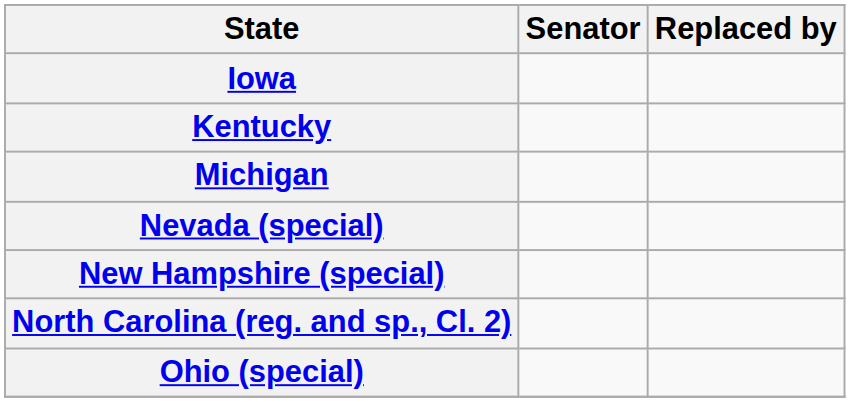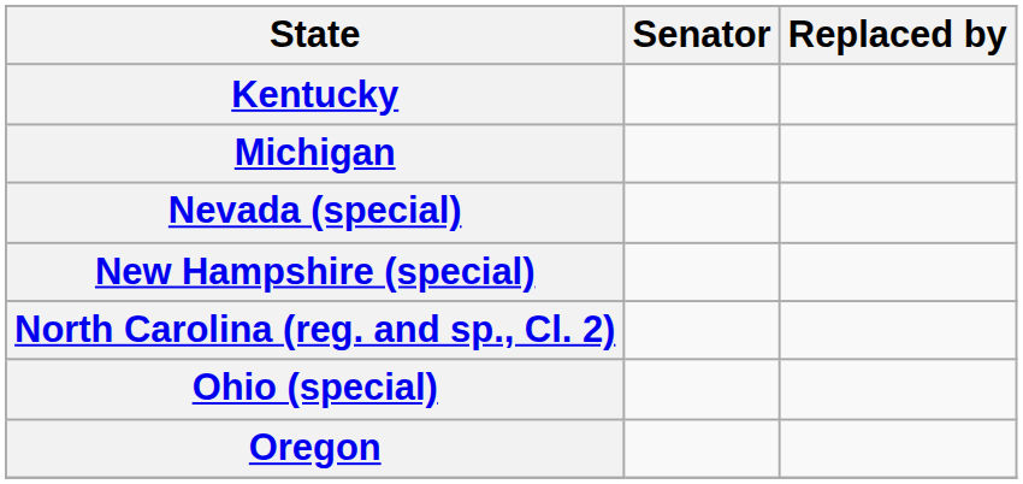 <table class="wikitable sortable plainrowheaders">
 <tr>
 <th scope="col">State</th>
 <th scope="col">Senator</th>
 <th scope="col">Replaced by</th>
-</tr>
-<tr>
-<th><a href='#'>Iowa</a></th>
-<td></td>
-<td></td>
 </tr>
 <tr>
 <th><a href='#'>Kentucky</a></th>
 <td></td>
 <td></td>
 </tr>
 <tr>
 <th><a href='#'>Michigan</a></th>
 <td></td>
 <td></td>
 </tr>
 <tr>
 <th><a href='#'>Nevada (special)</a></th>
 <td></td>
 <td></td>
 </tr>
 <tr>
 <th><a href='#'>New Hampshire (special)</a></th>
 <td></td>
 <td></td>
 </tr>
 <tr>
 <th><a href='#'>North Carolina (reg. and sp., Cl. 2)</a></th>
 <td></td>
 <td></td>
 </tr>
 <tr>
 <th><a href='#'>Ohio (special)</a></th>
 <td></td>
 <td></td>
 </tr>
 <tr>
+<th><a href='#'>Oregon</a></th>
+<td></td>
+<td></td>
+</tr>
+<tr>
 </tr>
 </table>
